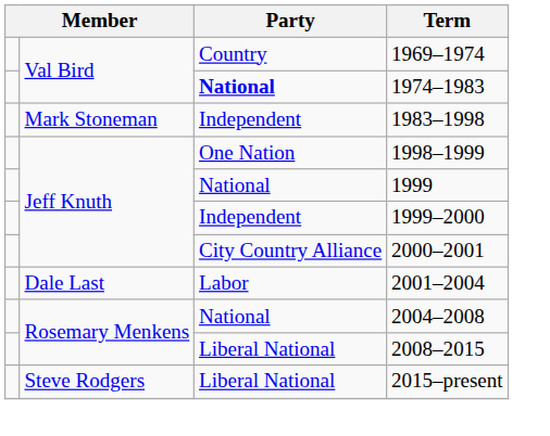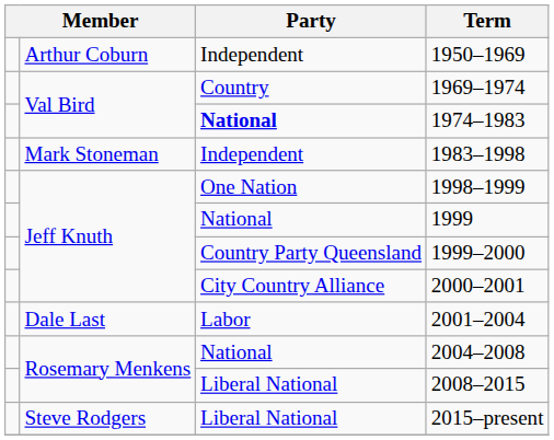 <table class="wikitable">
 <tr>
 <th colspan="2">Member</th>
 <th>Party</th>
 <th>Term</th>
+</tr>
+<tr>
+<td> </td>
+<td><a href='#'>Arthur Coburn</a></td>
+<td>Independent</td>
+<td>1950–1969</td>
 </tr>
 <tr>
 <td> </td>
 <td rowspan="2"><a href='#'>Val Bird</a></td>
 <td><a href='#'>Country</a></td>
 <td>1969–1974</td>
 </tr>
 <tr>
 <td> </td>
 <td><strong><a href='#'>National</a></strong></td>
 <td>1974–1983</td>
 </tr>
 <tr>
 <td> </td>
 <td><a href='#'>Mark Stoneman</a></td>
 <td><a href='#'>Independent</a></td>
 <td>1983–1998</td>
 </tr>
 <tr>
 <td> </td>
 <td rowspan="4"><a href='#'>Jeff Knuth</a></td>
 <td><a href='#'>One Nation</a></td>
 <td>1998–1999</td>
 </tr>
 <tr>
 <td> </td>
 <td><a href='#'>National</a></td>
 <td>1999</td>
 </tr>
 <tr>
 <td> </td>
-<td><a href='#'>Independent</a></td>
+<td><a href='#'>Country Party Queensland</a></td>
 <td>1999–2000</td>
 </tr>
 <tr>
 <td> </td>
 <td><a href='#'>City Country Alliance</a></td>
 <td>2000–2001</td>
 </tr>
 <tr>
 <td> </td>
 <td><a href='#'>Dale Last</a></td>
 <td><a href='#'>Labor</a></td>
 <td>2001–2004</td>
 </tr>
 <tr>
 <td> </td>
 <td rowspan="2"><a href='#'>Rosemary Menkens</a></td>
 <td><a href='#'>National</a></td>
 <td>2004–2008</td>
 </tr>
 <tr>
 <td> </td>
 <td><a href='#'>Liberal National</a></td>
 <td>2008–2015</td>
 </tr>
 <tr>
 <td> </td>
 <td><a href='#'>Steve Rodgers</a></td>
 <td><a href='#'>Liberal National</a></td>
 <td>2015–present</td>
 </tr>
 <tr>
 </tr>
 </table>
